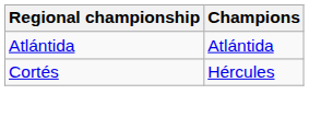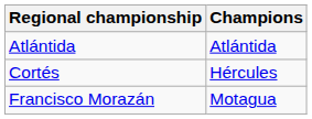 <table class="wikitable">
 <tr>
 <th>Regional championship</th>
 <th>Champions</th>
 </tr>
 <tr>
 <td><a href='#'>Atlántida</a></td>
 <td><a href='#'>Atlántida</a></td>
 </tr>
 <tr>
 <td><a href='#'>Cortés</a></td>
 <td><a href='#'>Hércules</a></td>
 </tr>
+<tr>
+<td><a href='#'>Francisco Morazán</a></td>
+<td><a href='#'>Motagua</a></td>
+</tr>
 </table>
